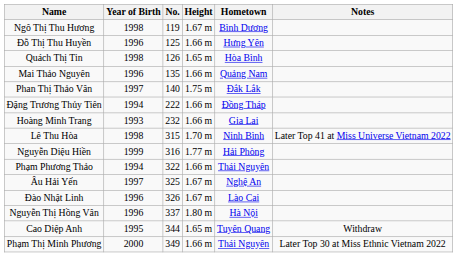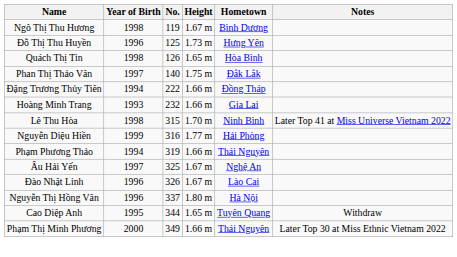 <table class="wikitable sortable" style="text-align:center;">
 <tr>
 <th>Name</th>
 <th>Year of Birth</th>
 <th>No.</th>
 <th>Height</th>
 <th>Hometown</th>
 <th>Notes</th>
 </tr>
 <tr>
 <td>Ngô Thị Thu Hương</td>
 <td>1998</td>
 <td>119</td>
 <td>1.67 m</td>
 <td><a href='#'>Bình Dương</a></td>
 <td></td>
 </tr>
 <tr>
 <td>Đỗ Thị Thu Huyền</td>
 <td>1996</td>
 <td>125</td>
-<td>1.66 m</td>
+<td>1.73 m</td>
 <td><a href='#'>Hưng Yên</a></td>
 <td></td>
 </tr>
 <tr>
 <td>Quách Thị Tin</td>
 <td>1998</td>
 <td>126</td>
 <td>1.65 m</td>
 <td><a href='#'>Hòa Bình</a></td>
-<td></td>
-</tr>
-<tr>
-<td>Mai Thảo Nguyên</td>
-<td>1996</td>
-<td>135</td>
-<td>1.66 m</td>
-<td><a href='#'>Quảng Nam</a></td>
 <td></td>
 </tr>
 <tr>
 <td>Phan Thị Thảo Vân</td>
 <td>1997</td>
 <td>140</td>
 <td>1.75 m</td>
 <td><a href='#'>Đắk Lắk</a></td>
 <td></td>
 </tr>
 <tr>
 <td>Đặng Trương Thủy Tiên</td>
 <td>1994</td>
 <td>222</td>
 <td>1.66 m</td>
 <td><a href='#'>Đồng Tháp</a></td>
 <td></td>
 </tr>
 <tr>
 <td>Hoàng Minh Trang</td>
 <td>1993</td>
 <td>232</td>
 <td>1.66 m</td>
 <td><a href='#'>Gia Lai</a></td>
 <td></td>
 </tr>
 <tr>
 <td>Lê Thu Hòa</td>
 <td>1998</td>
 <td>315</td>
 <td>1.70 m</td>
 <td><a href='#'>Ninh Bình</a></td>
 <td>Later Top 41 at <a href='#'>Miss Universe Vietnam 2022</a></td>
 </tr>
 <tr>
 <td>Nguyễn Diệu Hiền</td>
 <td>1999</td>
 <td>316</td>
 <td>1.77 m</td>
 <td><a href='#'>Hải Phòng</a></td>
 <td></td>
 </tr>
 <tr>
 <td>Phạm Phương Thảo</td>
 <td>1994</td>
-<td>322</td>
+<td>319</td>
 <td>1.66 m</td>
 <td><a href='#'>Thái Nguyên</a></td>
 <td></td>
 </tr>
 <tr>
 <td>Âu Hải Yến</td>
 <td>1997</td>
 <td>325</td>
 <td>1.67 m</td>
 <td><a href='#'>Nghệ An</a></td>
 <td></td>
 </tr>
 <tr>
 <td>Đào Nhật Linh</td>
 <td>1996</td>
 <td>326</td>
 <td>1.67 m</td>
 <td><a href='#'>Lào Cai</a></td>
 <td></td>
 </tr>
 <tr>
 <td>Nguyễn Thị Hồng Vân</td>
 <td>1996</td>
 <td>337</td>
 <td>1.80 m</td>
 <td><a href='#'>Hà Nội</a></td>
 <td></td>
 </tr>
 <tr>
 <td>Cao Diệp Anh</td>
 <td>1995</td>
 <td>344</td>
 <td>1.65 m</td>
 <td><a href='#'>Tuyên Quang</a></td>
 <td>Withdraw</td>
 </tr>
 <tr>
 <td>Phạm Thị Minh Phương</td>
 <td>2000</td>
 <td>349</td>
 <td>1.66 m</td>
 <td><a href='#'>Thái Nguyên</a></td>
 <td>Later Top 30 at Miss Ethnic Vietnam 2022</td>
 </tr>
 </table>
